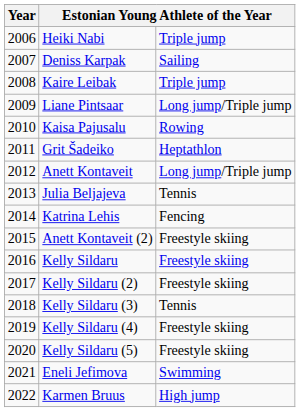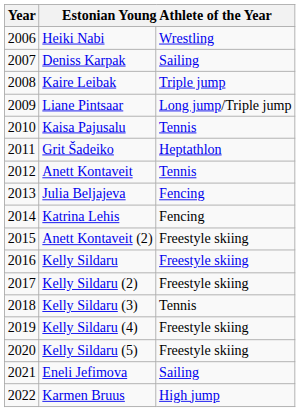 <table class="wikitable">
 <tr>
 <th>Year</th>
 <th colspan=2>Estonian Young Athlete of the Year</th>
 </tr>
 <tr>
 <td>2006</td>
 <td><a href='#'>Heiki Nabi</a></td>
-<td><a href='#'>Triple jump</a></td>
+<td><a href='#'>Wrestling</a></td>
 </tr>
 <tr>
 <td>2007</td>
 <td><a href='#'>Deniss Karpak</a></td>
 <td><a href='#'>Sailing</a></td>
 </tr>
 <tr>
 <td>2008</td>
 <td><a href='#'>Kaire Leibak</a></td>
 <td><a href='#'>Triple jump</a></td>
 </tr>
 <tr>
 <td>2009</td>
 <td><a href='#'>Liane Pintsaar</a></td>
 <td><a href='#'>Long jump</a>/Triple jump</td>
 </tr>
 <tr>
 <td>2010</td>
 <td><a href='#'>Kaisa Pajusalu</a></td>
-<td><a href='#'>Rowing</a></td>
+<td><a href='#'>Tennis</a></td>
 </tr>
 <tr>
 <td>2011</td>
 <td><a href='#'>Grit Šadeiko</a></td>
 <td><a href='#'>Heptathlon</a></td>
 </tr>
 <tr>
 <td>2012</td>
 <td><a href='#'>Anett Kontaveit</a></td>
-<td><a href='#'>Long jump</a>/Triple jump</td>
+<td><a href='#'>Tennis</a></td>
 </tr>
 <tr>
 <td>2013</td>
 <td><a href='#'>Julia Beljajeva</a></td>
-<td>Tennis</td>
+<td><a href='#'>Fencing</a></td>
 </tr>
 <tr>
 <td>2014</td>
 <td><a href='#'>Katrina Lehis</a></td>
 <td>Fencing</td>
 </tr>
 <tr>
 <td>2015</td>
 <td><a href='#'>Anett Kontaveit</a> (2)</td>
 <td>Freestyle skiing</td>
 </tr>
 <tr>
 <td>2016</td>
 <td><a href='#'>Kelly Sildaru</a></td>
 <td><a href='#'>Freestyle skiing</a></td>
 </tr>
 <tr>
 <td>2017</td>
 <td><a href='#'>Kelly Sildaru</a> (2)</td>
 <td>Freestyle skiing</td>
 </tr>
 <tr>
 <td>2018</td>
 <td><a href='#'>Kelly Sildaru</a> (3)</td>
 <td>Tennis</td>
 </tr>
 <tr>
 <td>2019</td>
 <td><a href='#'>Kelly Sildaru</a> (4)</td>
 <td>Freestyle skiing</td>
 </tr>
 <tr>
 <td>2020</td>
 <td><a href='#'>Kelly Sildaru</a> (5)</td>
 <td>Freestyle skiing</td>
 </tr>
 <tr>
 <td>2021</td>
 <td><a href='#'>Eneli Jefimova</a></td>
-<td><a href='#'>Swimming</a></td>
+<td><a href='#'>Sailing</a></td>
 </tr>
 <tr>
 <td>2022</td>
 <td><a href='#'>Karmen Bruus</a></td>
 <td><a href='#'>High jump</a></td>
 </tr>
 </table>
